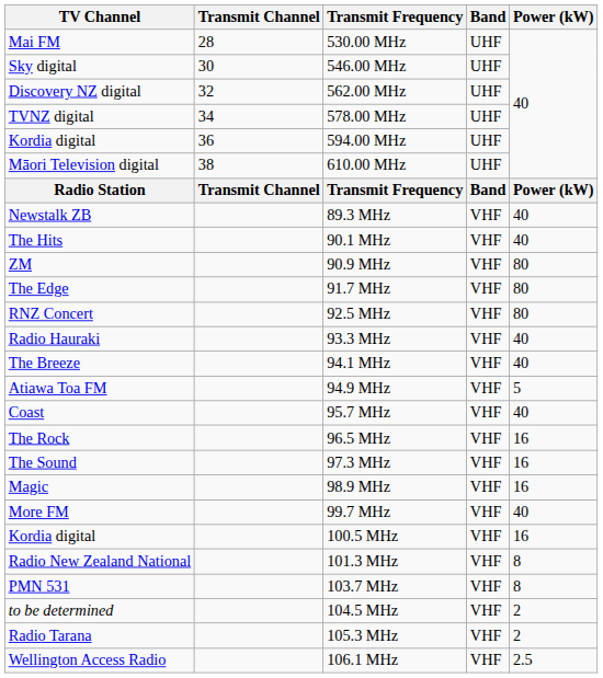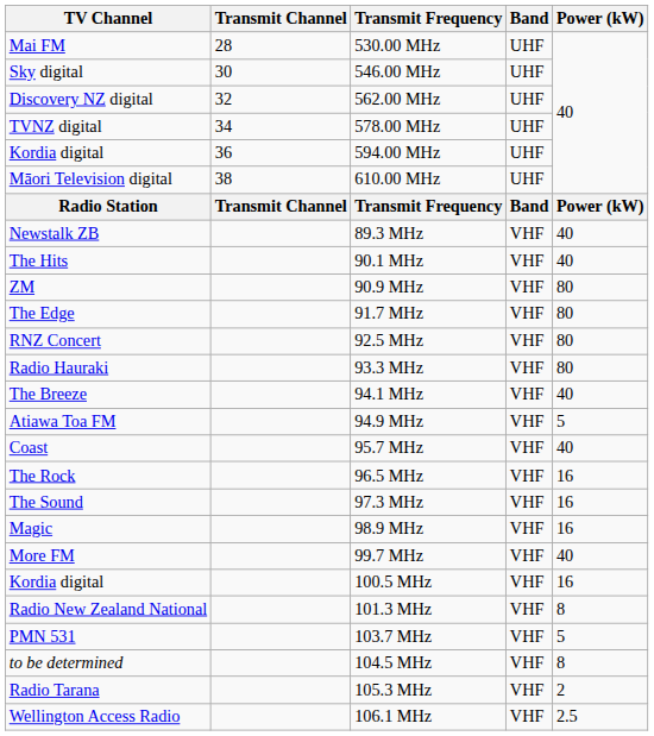 <table class="wikitable">
 <tr>
 <th>TV Channel</th>
 <th>Transmit Channel</th>
 <th>Transmit Frequency</th>
 <th>Band</th>
 <th>Power (kW)</th>
 </tr>
 <tr>
 <td><a href='#'>Mai FM</a></td>
 <td>28</td>
 <td>530.00 MHz</td>
 <td>UHF</td>
 <td rowspan=6>40</td>
 </tr>
 <tr>
 <td><a href='#'>Sky</a> digital</td>
 <td>30</td>
 <td>546.00 MHz</td>
 <td>UHF</td>
 </tr>
 <tr>
 <td><a href='#'>Discovery NZ</a> digital</td>
 <td>32</td>
 <td>562.00 MHz</td>
 <td>UHF</td>
 </tr>
 <tr>
 <td><a href='#'>TVNZ</a> digital</td>
 <td>34</td>
 <td>578.00 MHz</td>
 <td>UHF</td>
 </tr>
 <tr>
 <td><a href='#'>Kordia</a> digital</td>
 <td>36</td>
 <td>594.00 MHz</td>
 <td>UHF</td>
 </tr>
 <tr>
 <td><a href='#'>Māori Television</a> digital</td>
 <td>38</td>
 <td>610.00 MHz</td>
 <td>UHF</td>
 </tr>
 <tr>
 <th>Radio Station</th>
 <th>Transmit Channel</th>
 <th>Transmit Frequency</th>
 <th>Band</th>
 <th>Power (kW)</th>
 </tr>
 <tr>
 <td><a href='#'>Newstalk ZB</a></td>
 <td></td>
 <td>89.3 MHz</td>
 <td>VHF</td>
 <td>40</td>
 </tr>
 <tr>
 <td><a href='#'>The Hits</a></td>
 <td></td>
 <td>90.1 MHz</td>
 <td>VHF</td>
 <td>40</td>
 </tr>
 <tr>
 <td><a href='#'>ZM</a></td>
 <td></td>
 <td>90.9 MHz</td>
 <td>VHF</td>
 <td>80</td>
 </tr>
 <tr>
 <td><a href='#'>The Edge</a></td>
 <td></td>
 <td>91.7 MHz</td>
 <td>VHF</td>
 <td>80</td>
 </tr>
 <tr>
 <td><a href='#'>RNZ Concert</a></td>
 <td></td>
 <td>92.5 MHz</td>
 <td>VHF</td>
 <td>80</td>
 </tr>
 <tr>
 <td><a href='#'>Radio Hauraki</a></td>
 <td></td>
 <td>93.3 MHz</td>
 <td>VHF</td>
-<td>40</td>
+<td>80</td>
 </tr>
 <tr>
 <td><a href='#'>The Breeze</a></td>
 <td></td>
 <td>94.1 MHz</td>
 <td>VHF</td>
 <td>40</td>
 </tr>
 <tr>
 <td><a href='#'>Atiawa Toa FM</a></td>
 <td></td>
 <td>94.9 MHz</td>
 <td>VHF</td>
 <td>5</td>
 </tr>
 <tr>
 <td><a href='#'>Coast</a></td>
 <td></td>
 <td>95.7 MHz</td>
 <td>VHF</td>
 <td>40</td>
 </tr>
 <tr>
 <td><a href='#'>The Rock</a></td>
 <td></td>
 <td>96.5 MHz</td>
 <td>VHF</td>
 <td>16</td>
 </tr>
 <tr>
 <td><a href='#'>The Sound</a></td>
 <td></td>
 <td>97.3 MHz</td>
 <td>VHF</td>
 <td>16</td>
 </tr>
 <tr>
 <td><a href='#'>Magic</a></td>
 <td></td>
 <td>98.9 MHz</td>
 <td>VHF</td>
 <td>16</td>
 </tr>
 <tr>
 <td><a href='#'>More FM</a></td>
 <td></td>
 <td>99.7 MHz</td>
 <td>VHF</td>
 <td>40</td>
 </tr>
 <tr>
 <td><a href='#'>Kordia</a> digital</td>
 <td></td>
 <td>100.5 MHz</td>
 <td>VHF</td>
 <td>16</td>
 </tr>
 <tr>
 <td><a href='#'>Radio New Zealand National</a></td>
 <td></td>
 <td>101.3 MHz</td>
 <td>VHF</td>
 <td>8</td>
 </tr>
 <tr>
 <td><a href='#'>PMN 531</a></td>
 <td></td>
 <td>103.7 MHz</td>
 <td>VHF</td>
-<td>8</td>
+<td>5</td>
 </tr>
 <tr>
 <td><em>to be determined</em></td>
 <td></td>
 <td>104.5 MHz</td>
 <td>VHF</td>
-<td>2</td>
+<td>8</td>
 </tr>
 <tr>
 <td><a href='#'>Radio Tarana</a></td>
 <td></td>
 <td>105.3 MHz</td>
 <td>VHF</td>
 <td>2</td>
 </tr>
 <tr>
 <td><a href='#'>Wellington Access Radio</a></td>
 <td></td>
 <td>106.1 MHz</td>
 <td>VHF</td>
 <td>2.5</td>
 </tr>
 </table>
